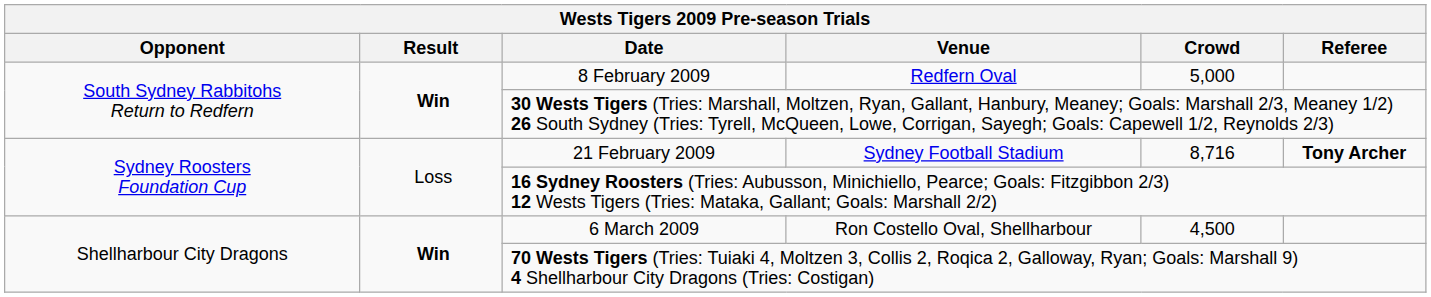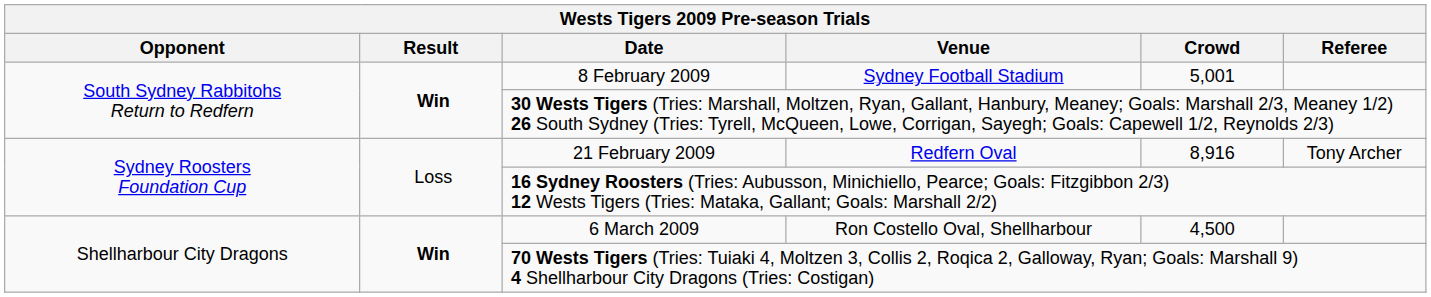 <table class="wikitable" border=1 style="border-collapse:collapse; font-size:90%; text-align:center;" cellpadding=2 cellspacing=2 width=90% class="toccolours collapsible collapsed">
 <tr bgcolor="#efefef">
 <th colspan="6">Wests Tigers 2009 Pre-season Trials</th>
 </tr>
 <tr bgcolor="#efefef">
 <th width=25%>Opponent</th>
 <th width=10%>Result</th>
 <th width=20%>Date</th>
 <th width=25%>Venue</th>
 <th width=10%>Crowd</th>
 <th width=10%>Referee</th>
 </tr>
 <tr>
 <td rowspan="2"><a href='#'>South Sydney Rabbitohs</a><br> <em>Return to Redfern</em></td>
 <td rowspan="2" align=center> <strong>Win</strong></td>
 <td>8 February 2009</td>
-<td><a href='#'>Redfern Oval</a></td>
-<td>5,000</td>
+<td><a href='#'>Sydney Football Stadium</a></td>
+<td>5,001</td>
 <td></td>
 </tr>
 <tr>
 <td colspan="5" align=left> <strong>30 Wests Tigers</strong> (Tries: Marshall, Moltzen, Ryan, Gallant, Hanbury, Meaney; Goals: Marshall 2/3, Meaney 1/2)<br> <strong>26</strong> South Sydney (Tries: Tyrell, McQueen, Lowe, Corrigan, Sayegh; Goals: Capewell 1/2, Reynolds 2/3)</td>
 </tr>
 <tr>
 <td rowspan="2"><a href='#'>Sydney Roosters</a><br> <em><a href='#'>Foundation Cup</a></em></td>
 <td rowspan="2" align=center> Loss</td>
 <td>21 February 2009</td>
-<td><a href='#'>Sydney Football Stadium</a></td>
-<td>8,716</td>
-<td><strong>Tony Archer</strong></td>
+<td><a href='#'>Redfern Oval</a></td>
+<td>8,916</td>
+<td>Tony Archer</td>
 </tr>
 <tr>
 <td colspan="5" align=left> <strong>16 Sydney Roosters</strong> (Tries: Aubusson, Minichiello, Pearce; Goals: Fitzgibbon 2/3)<br> <strong>12</strong> Wests Tigers (Tries: Mataka, Gallant; Goals: Marshall 2/2)</td>
 </tr>
 <tr>
 <td rowspan="2">Shellharbour City Dragons</td>
 <td rowspan="2" align=center> <strong>Win</strong></td>
 <td>6 March 2009</td>
 <td>Ron Costello Oval, Shellharbour</td>
 <td>4,500</td>
 <td></td>
 </tr>
 <tr>
 <td colspan="5" align=left> <strong>70 Wests Tigers</strong> (Tries: Tuiaki 4, Moltzen 3, Collis 2, Roqica 2, Galloway, Ryan; Goals: Marshall 9)<br> <strong>4</strong> Shellharbour City Dragons (Tries: Costigan)</td>
 </tr>
 </table>
